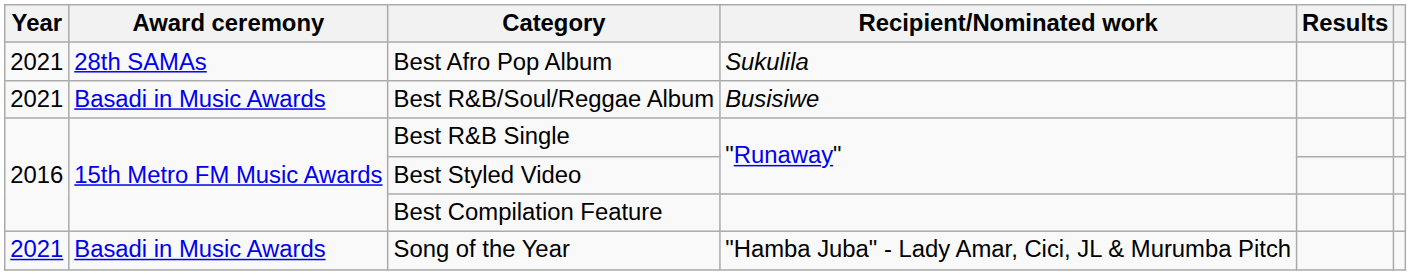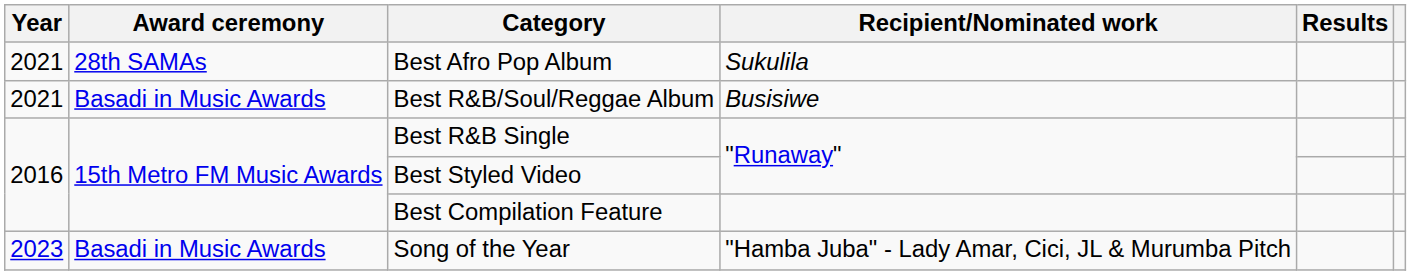 <table class="wikitable">
 <tr>
 <th>Year</th>
 <th>Award ceremony</th>
 <th>Category</th>
 <th>Recipient/Nominated work</th>
 <th>Results</th>
 <th></th>
 </tr>
 <tr>
 <td>2021</td>
 <td><a href='#'>28th SAMAs</a></td>
 <td>Best Afro Pop Album</td>
 <td><em>Sukulila</em></td>
 <td></td>
 <td></td>
 </tr>
 <tr>
 <td>2021</td>
 <td><a href='#'>Basadi in Music Awards</a></td>
 <td>Best R&B/Soul/Reggae Album</td>
 <td><em>Busisiwe</em></td>
 <td></td>
 <td></td>
 </tr>
 <tr>
 <td rowspan="3">2016</td>
 <td rowspan="3"><a href='#'>15th Metro FM Music Awards</a></td>
 <td>Best R&B Single</td>
 <td rowspan="2">"<a href='#'>Runaway</a>"</td>
 <td></td>
 <td></td>
 </tr>
 <tr>
 <td>Best Styled Video</td>
 <td></td>
 <td></td>
 </tr>
 <tr>
 <td>Best Compilation Feature</td>
 <td></td>
 <td></td>
 <td></td>
 </tr>
 <tr>
-<td><a href='#'>2021</a></td>
+<td><a href='#'>2023</a></td>
 <td><a href='#'>Basadi in Music Awards</a></td>
 <td>Song of the Year</td>
 <td>"Hamba Juba" - Lady Amar, Cici, JL & Murumba Pitch</td>
 <td></td>
 <td><br></td>
 </tr>
 </table>
